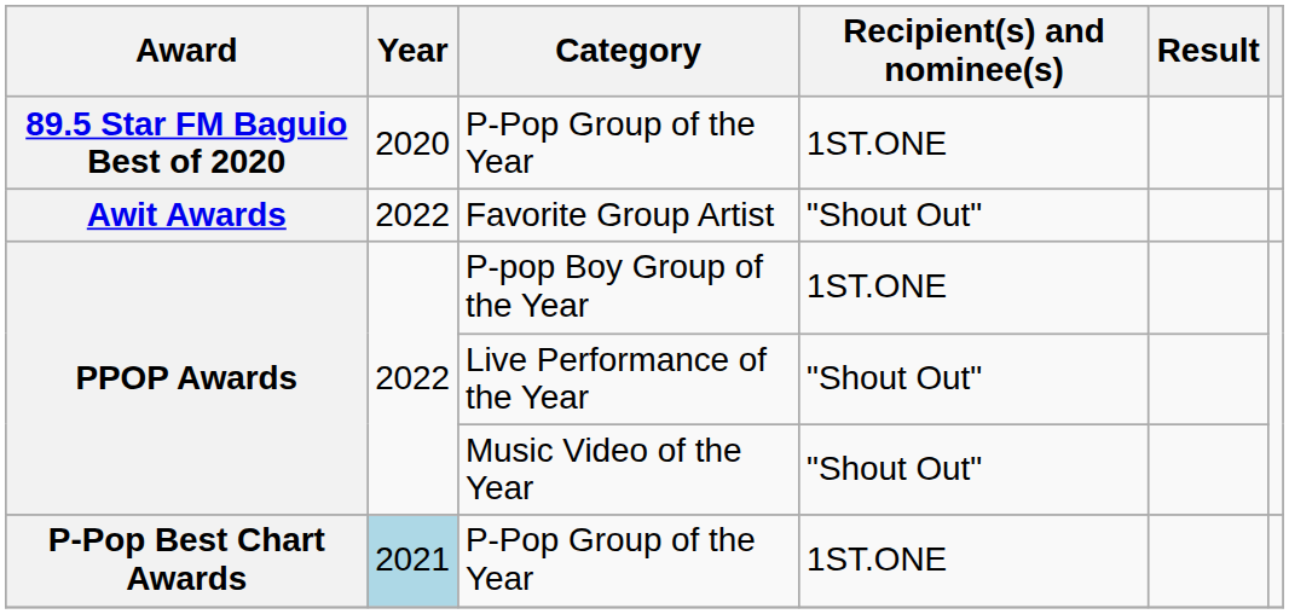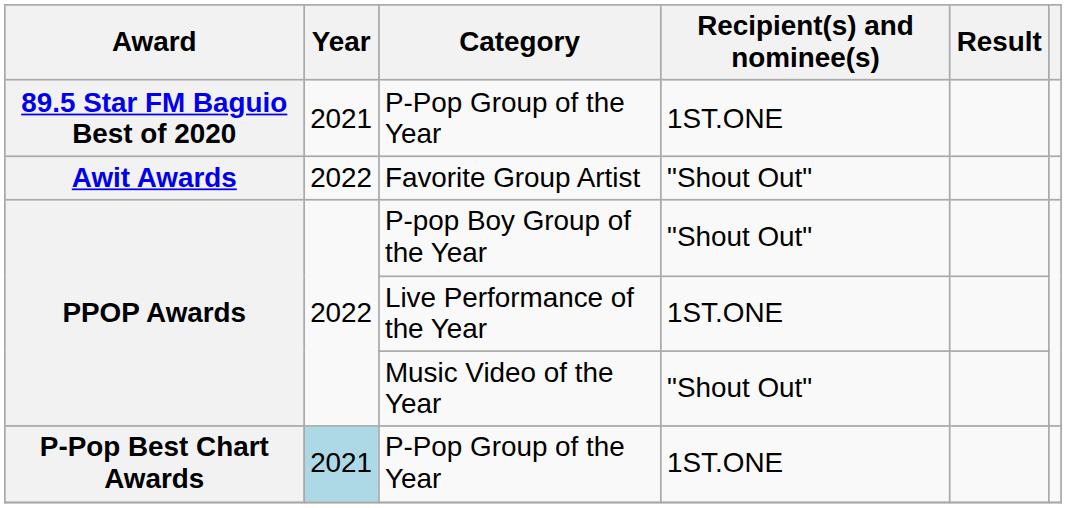 <table class="wikitable sortable plainrowheaders">
 <tr>
 <th scope="col">Award</th>
 <th scope="col">Year</th>
 <th scope="col">Category</th>
 <th scope="col">Recipient(s) and nominee(s)</th>
 <th scope="col">Result</th>
 <th scope="col" class="unsortable"></th>
 </tr>
 <tr>
 <th scope="row"><a href='#'>89.5 Star FM Baguio</a> Best of 2020</th>
-<td scope="row" align="center">2020</td>
+<td scope="row" align="center">2021</td>
 <td>P-Pop Group of the Year</td>
 <td>1ST.ONE</td>
 <td></td>
 <td rowspan ="" align="center"></td>
 </tr>
 <tr>
 <th scope="row"><a href='#'>Awit Awards</a></th>
 <td align="center">2022</td>
 <td>Favorite Group Artist</td>
 <td scope="row">"Shout Out"</td>
 <td></td>
 <td rowspan ="" align="center"></td>
 </tr>
 <tr>
 <th rowspan="3" scope="row">PPOP Awards</th>
 <td rowspan="3" align="center">2022</td>
 <td scope="row">P-pop Boy Group of the Year</td>
-<td scope="row">1ST.ONE</td>
+<td scope="row">"Shout Out"</td>
 <td></td>
 <td rowspan="3" align="center"></td>
 </tr>
 <tr>
 <td scope="row">Live Performance of the Year</td>
-<td scope="row">"Shout Out"</td>
+<td scope="row">1ST.ONE</td>
 <td></td>
 </tr>
 <tr>
 <td scope="row">Music Video of the Year</td>
 <td scope="row">"Shout Out"</td>
 <td></td>
 </tr>
 <tr>
 <th scope="row">P-Pop Best Chart Awards</th>
 <td scope="row" align="center" style="background: lightblue;">2021</td>
 <td>P-Pop Group of the Year</td>
 <td>1ST.ONE</td>
 <td></td>
 <td></td>
 </tr>
 <tr>
 </tr>
 </table>
